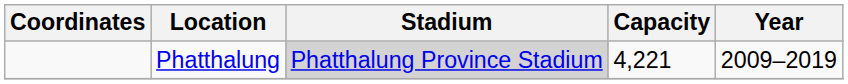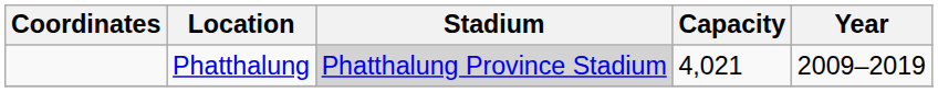 <table class="wikitable sortable">
 <tr>
 <th>Coordinates</th>
 <th>Location</th>
 <th>Stadium</th>
 <th>Capacity</th>
 <th>Year</th>
 </tr>
 <tr>
 <td></td>
 <td><a href='#'>Phatthalung</a></td>
 <td style="background: lightgrey;"><a href='#'>Phatthalung Province Stadium</a></td>
-<td>4,221</td>
+<td>4,021</td>
 <td>2009–2019</td>
 </tr>
 <tr>
 </tr>
 </table>
